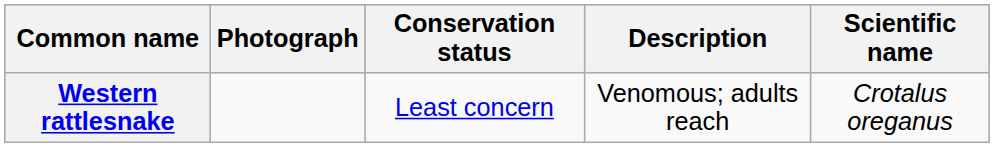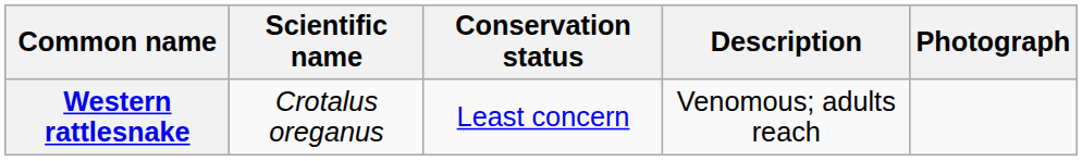 <table class="wikitable sortable" style="width:100%; text-align:center; font-size:100%">
 <tr>
 <th scope="col">Common name</th>
-<th scope="col" class="unsortable">Photograph</th>
+<th scope="col">Scientific name</th>
 <th scope="col">Conservation status</th>
 <th scope="col" class="unsortable">Description</th>
-<th scope="col">Scientific name</th>
+<th scope="col" class="unsortable">Photograph</th>
 </tr>
 <tr>
 <th scope="row"><a href='#'>Western rattlesnake</a></th>
-<td></td>
+<td><em>Crotalus oreganus</em></td>
 <td><a href='#'>Least concern</a></td>
 <td>Venomous; adults reach </td>
-<td><em>Crotalus oreganus</em></td>
+<td></td>
 </tr>
 </table>
